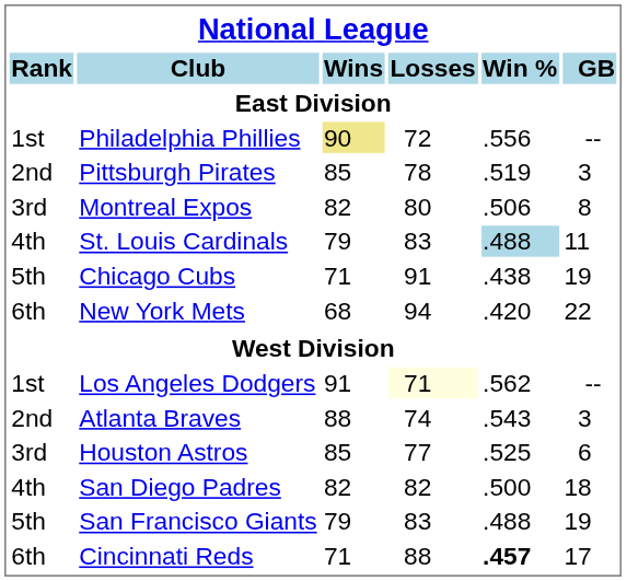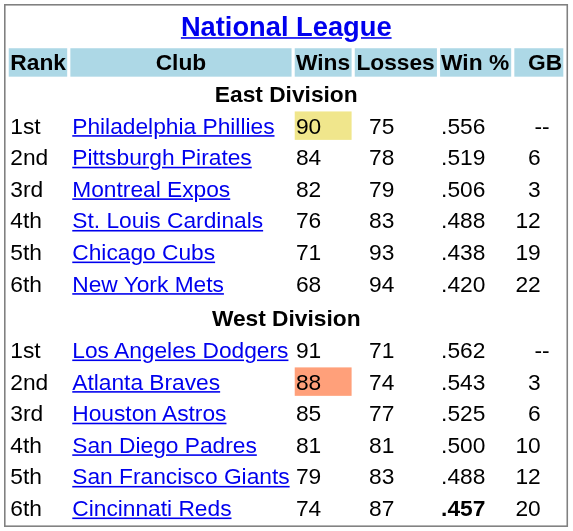 <table cellpadding="1" style="width:auto;font-size: 90%; border: 1px solid gray;">
 <tr align="center" style="font-size: larger;">
 <th colspan=6><a href='#'>National League</a></th>
 </tr>
 <tr style="background:lightblue;">
 <th>Rank</th>
 <th>Club</th>
 <th>Wins</th>
 <th>Losses</th>
 <th>Win %</th>
 <th>  GB</th>
 </tr>
 <tr align="center" style="vertical-align: middle;" style="background:lightblue;">
 <th colspan=6>East Division</th>
 </tr>
 <tr>
 <td>1st</td>
 <td><a href='#'>Philadelphia Phillies</a></td>
 <td style="background: khaki;">90</td>
-<td>  72</td>
+<td>  75</td>
 <td>.556</td>
 <td>   --</td>
 </tr>
 <tr>
 <td>2nd</td>
 <td><a href='#'>Pittsburgh Pirates</a></td>
-<td>85</td>
+<td>84</td>
 <td>  78</td>
 <td>.519</td>
-<td>  3</td>
+<td>  6</td>
 </tr>
 <tr>
 <td>3rd</td>
 <td><a href='#'>Montreal Expos</a></td>
 <td>82</td>
-<td>  80</td>
+<td>  79</td>
 <td>.506</td>
-<td>  8</td>
+<td>  3</td>
 </tr>
 <tr>
 <td>4th</td>
 <td><a href='#'>St. Louis Cardinals</a></td>
-<td>79</td>
+<td>76</td>
 <td>  83</td>
-<td style="background: lightblue;">.488</td>
-<td>11</td>
+<td>.488</td>
+<td>12</td>
 </tr>
 <tr>
 <td>5th</td>
 <td><a href='#'>Chicago Cubs</a></td>
 <td>71</td>
-<td>  91</td>
+<td>  93</td>
 <td>.438</td>
 <td>19</td>
 </tr>
 <tr>
 <td>6th</td>
 <td><a href='#'>New York Mets</a></td>
 <td>68</td>
 <td>  94</td>
 <td>.420</td>
 <td>22</td>
 </tr>
 <tr>
 </tr>
 <tr align="center" style="vertical-align: middle;" style="background:lightblue;">
 <th colspan=6>West Division</th>
 </tr>
 <tr>
 <td>1st</td>
 <td><a href='#'>Los Angeles Dodgers</a></td>
 <td>91</td>
-<td style="background: lightyellow;">  71</td>
+<td>  71</td>
 <td>.562</td>
 <td>   --</td>
 </tr>
 <tr>
 <td>2nd</td>
 <td><a href='#'>Atlanta Braves</a></td>
-<td>88</td>
+<td style="background: lightsalmon;">88</td>
 <td>  74</td>
 <td>.543</td>
 <td>  3</td>
 </tr>
 <tr>
 <td>3rd</td>
 <td><a href='#'>Houston Astros</a></td>
 <td>85</td>
 <td>  77</td>
 <td>.525</td>
 <td>  6</td>
 </tr>
 <tr>
 <td>4th</td>
 <td><a href='#'>San Diego Padres</a></td>
-<td>82</td>
-<td>  82</td>
+<td>81</td>
+<td>  81</td>
 <td>.500</td>
-<td>18</td>
+<td>10</td>
 </tr>
 <tr>
 <td>5th</td>
 <td><a href='#'>San Francisco Giants</a></td>
 <td>79</td>
 <td>  83</td>
 <td>.488</td>
-<td>19</td>
+<td>12</td>
 </tr>
 <tr>
 <td>6th</td>
 <td><a href='#'>Cincinnati Reds</a></td>
-<td>71</td>
-<td>  88</td>
+<td>74</td>
+<td>  87</td>
 <td><strong>.457</strong></td>
-<td>17</td>
+<td>20</td>
 </tr>
 </table>
